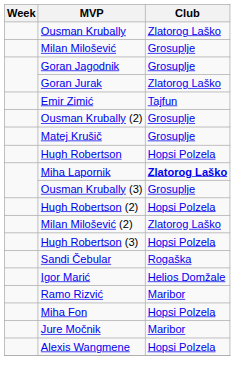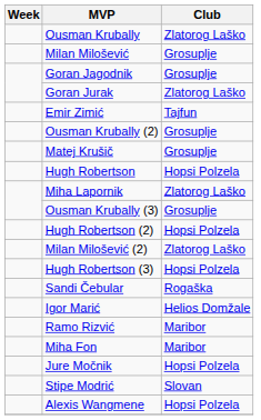 <table class="wikitable sortable" style="font-size:95%;">
 <tr>
 <th>Week</th>
 <th>MVP</th>
 <th>Club</th>
 </tr>
 <tr>
 <td></td>
 <td> <a href='#'>Ousman Krubally</a></td>
 <td><a href='#'>Zlatorog Laško</a></td>
 </tr>
 <tr>
 <td></td>
 <td> <a href='#'>Milan Milošević</a></td>
 <td><a href='#'>Grosuplje</a></td>
 </tr>
 <tr>
 <td rowspan=2></td>
 <td> <a href='#'>Goran Jagodnik</a></td>
 <td><a href='#'>Grosuplje</a></td>
 </tr>
 <tr>
 <td> <a href='#'>Goran Jurak</a></td>
 <td><a href='#'>Zlatorog Laško</a></td>
 </tr>
 <tr>
 <td></td>
 <td> <a href='#'>Emir Zimić</a></td>
 <td><a href='#'>Tajfun</a></td>
 </tr>
 <tr>
 <td></td>
 <td> <a href='#'>Ousman Krubally</a> (2)</td>
 <td><a href='#'>Grosuplje</a></td>
 </tr>
 <tr>
 <td></td>
 <td> <a href='#'>Matej Krušič</a></td>
 <td><a href='#'>Grosuplje</a></td>
 </tr>
 <tr>
 <td></td>
 <td> <a href='#'>Hugh Robertson</a></td>
 <td><a href='#'>Hopsi Polzela</a></td>
 </tr>
 <tr>
 <td rowspan=2></td>
 <td> <a href='#'>Miha Lapornik</a></td>
-<td><strong><a href='#'>Zlatorog Laško</a></strong></td>
+<td><a href='#'>Zlatorog Laško</a></td>
 </tr>
 <tr>
 <td> <a href='#'>Ousman Krubally</a> (3)</td>
 <td><a href='#'>Grosuplje</a></td>
 </tr>
 <tr>
 <td></td>
 <td> <a href='#'>Hugh Robertson</a> (2)</td>
 <td><a href='#'>Hopsi Polzela</a></td>
 </tr>
 <tr>
 <td></td>
 <td> <a href='#'>Milan Milošević</a> (2)</td>
 <td><a href='#'>Zlatorog Laško</a></td>
 </tr>
 <tr>
 <td></td>
 <td> <a href='#'>Hugh Robertson</a> (3)</td>
 <td><a href='#'>Hopsi Polzela</a></td>
 </tr>
 <tr>
 <td></td>
 <td> <a href='#'>Sandi Čebular</a></td>
 <td><a href='#'>Rogaška</a></td>
 </tr>
 <tr>
 <td></td>
 <td> <a href='#'>Igor Marić</a></td>
 <td><a href='#'>Helios Domžale</a></td>
 </tr>
 <tr>
 <td></td>
 <td> <a href='#'>Ramo Rizvić</a></td>
 <td><a href='#'>Maribor</a></td>
 </tr>
 <tr>
 <td></td>
 <td> <a href='#'>Miha Fon</a></td>
+<td><a href='#'>Maribor</a></td>
+</tr>
+<tr>
+<td></td>
+<td> <a href='#'>Jure Močnik</a></td>
 <td><a href='#'>Hopsi Polzela</a></td>
 </tr>
 <tr>
 <td></td>
-<td> <a href='#'>Jure Močnik</a></td>
-<td><a href='#'>Maribor</a></td>
+<td> <a href='#'>Stipe Modrić</a></td>
+<td><a href='#'>Slovan</a></td>
 </tr>
 <tr>
 <td></td>
 <td> <a href='#'>Alexis Wangmene</a></td>
 <td><a href='#'>Hopsi Polzela</a></td>
 </tr>
 <tr>
 </tr>
 </table>
